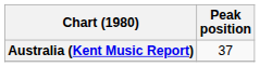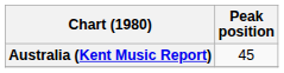 <table class="wikitable sortable plainrowheaders" style="text-align:center">
 <tr>
 <th>Chart (1980)</th>
 <th>Peak<br>position</th>
 </tr>
 <tr>
 <th scope="row">Australia (<a href='#'>Kent Music Report</a>)</th>
-<td>37</td>
+<td>45</td>
 </tr>
 <tr>
 </tr>
 <tr>
 </tr>
 <tr>
 </tr>
 <tr>
 </tr>
 <tr>
 </tr>
 <tr>
 </tr>
 <tr>
 </tr>
 </table>
